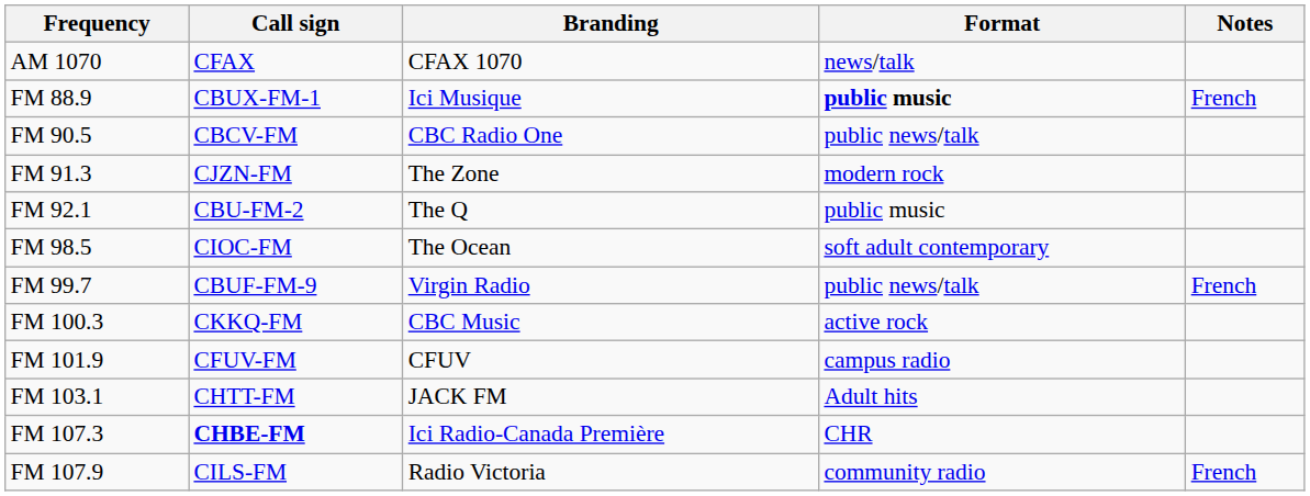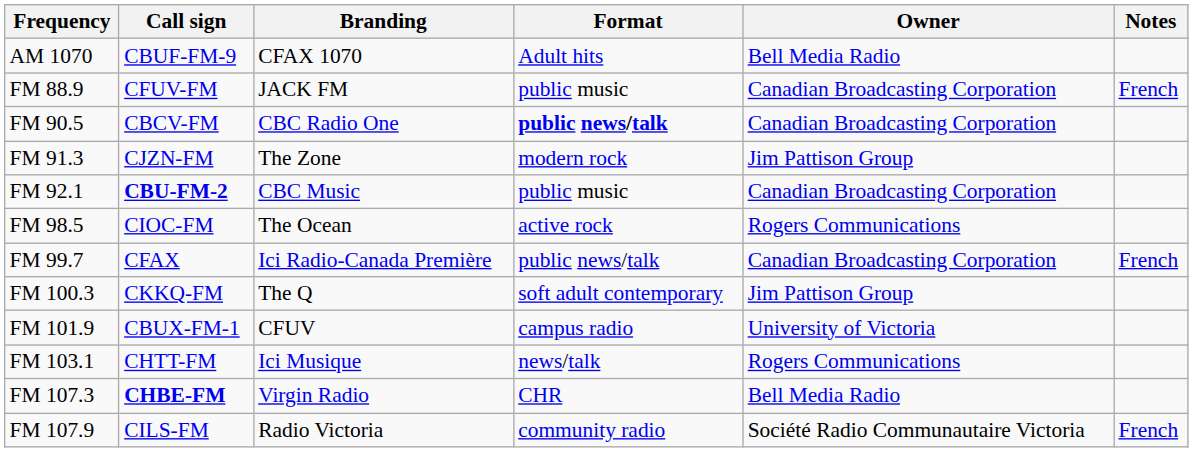 <table class="wikitable sortable"  width="100%">
 <tr>
 <th>Frequency</th>
 <th>Call sign</th>
 <th>Branding</th>
 <th>Format</th>
+<th>Owner</th>
 <th>Notes</th>
 </tr>
 <tr>
 <td>AM 1070</td>
-<td><a href='#'>CFAX</a></td>
+<td><a href='#'>CBUF-FM-9</a></td>
 <td>CFAX 1070</td>
-<td><a href='#'>news</a>/<a href='#'>talk</a></td>
+<td><a href='#'>Adult hits</a></td>
+<td><a href='#'>Bell Media Radio</a></td>
 <td></td>
 </tr>
 <tr>
 <td>FM 88.9</td>
-<td><a href='#'>CBUX-FM-1</a></td>
-<td><a href='#'>Ici Musique</a></td>
-<td><strong><a href='#'>public</a> music</strong></td>
+<td><a href='#'>CFUV-FM</a></td>
+<td>JACK FM</td>
+<td><a href='#'>public</a> music</td>
+<td><a href='#'>Canadian Broadcasting Corporation</a></td>
 <td><a href='#'>French</a></td>
 </tr>
 <tr>
 <td>FM 90.5</td>
 <td><a href='#'>CBCV-FM</a></td>
 <td><a href='#'>CBC Radio One</a></td>
-<td><a href='#'>public</a> <a href='#'>news</a>/<a href='#'>talk</a></td>
+<td><strong><a href='#'>public</a> <a href='#'>news</a>/<a href='#'>talk</a></strong></td>
+<td><a href='#'>Canadian Broadcasting Corporation</a></td>
 <td></td>
 </tr>
 <tr>
 <td>FM 91.3</td>
 <td><a href='#'>CJZN-FM</a></td>
 <td>The Zone</td>
 <td><a href='#'>modern rock</a></td>
+<td><a href='#'>Jim Pattison Group</a></td>
 <td></td>
 </tr>
 <tr>
 <td>FM 92.1</td>
-<td><a href='#'>CBU-FM-2</a></td>
-<td>The Q</td>
+<td><strong><a href='#'>CBU-FM-2</a></strong></td>
+<td><a href='#'>CBC Music</a></td>
 <td><a href='#'>public</a> music</td>
+<td><a href='#'>Canadian Broadcasting Corporation</a></td>
 <td></td>
 </tr>
 <tr>
 <td>FM 98.5</td>
 <td><a href='#'>CIOC-FM</a></td>
 <td>The Ocean</td>
-<td><a href='#'>soft adult contemporary</a></td>
+<td><a href='#'>active rock</a></td>
+<td><a href='#'>Rogers Communications</a></td>
 <td></td>
 </tr>
 <tr>
 <td>FM 99.7</td>
-<td><a href='#'>CBUF-FM-9</a></td>
-<td><a href='#'>Virgin Radio</a></td>
+<td><a href='#'>CFAX</a></td>
+<td><a href='#'>Ici Radio-Canada Première</a></td>
 <td><a href='#'>public</a> <a href='#'>news</a>/<a href='#'>talk</a></td>
+<td><a href='#'>Canadian Broadcasting Corporation</a></td>
 <td><a href='#'>French</a></td>
 </tr>
 <tr>
 <td>FM 100.3</td>
 <td><a href='#'>CKKQ-FM</a></td>
-<td><a href='#'>CBC Music</a></td>
-<td><a href='#'>active rock</a></td>
+<td>The Q</td>
+<td><a href='#'>soft adult contemporary</a></td>
+<td><a href='#'>Jim Pattison Group</a></td>
 <td></td>
 </tr>
 <tr>
 <td>FM 101.9</td>
-<td><a href='#'>CFUV-FM</a></td>
+<td><a href='#'>CBUX-FM-1</a></td>
 <td>CFUV</td>
 <td><a href='#'>campus radio</a></td>
+<td><a href='#'>University of Victoria</a></td>
 <td></td>
 </tr>
 <tr>
 <td>FM 103.1</td>
 <td><a href='#'>CHTT-FM</a></td>
-<td>JACK FM</td>
-<td><a href='#'>Adult hits</a></td>
+<td><a href='#'>Ici Musique</a></td>
+<td><a href='#'>news</a>/<a href='#'>talk</a></td>
+<td><a href='#'>Rogers Communications</a></td>
 <td></td>
 </tr>
 <tr>
 <td>FM 107.3</td>
 <td><strong><a href='#'>CHBE-FM</a></strong></td>
-<td><a href='#'>Ici Radio-Canada Première</a></td>
+<td><a href='#'>Virgin Radio</a></td>
 <td><a href='#'>CHR</a></td>
+<td><a href='#'>Bell Media Radio</a></td>
 <td></td>
 </tr>
 <tr>
 <td>FM 107.9</td>
 <td><a href='#'>CILS-FM</a></td>
 <td>Radio Victoria</td>
 <td><a href='#'>community radio</a></td>
+<td>Société Radio Communautaire Victoria</td>
 <td><a href='#'>French</a></td>
 </tr>
 </table>
